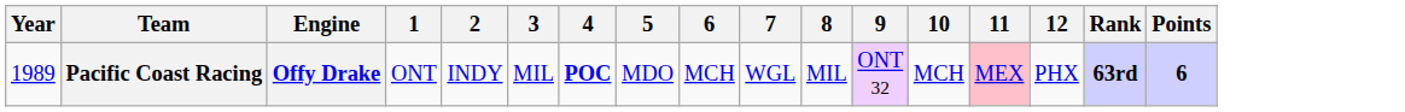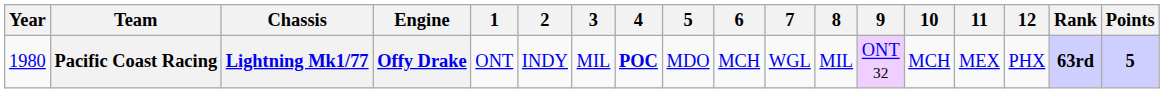 <table class="wikitable" style="text-align:center; font-size:90%">
 <tr>
 <th>Year</th>
 <th>Team</th>
+<th>Chassis</th>
 <th>Engine</th>
 <th>1</th>
 <th>2</th>
 <th>3</th>
 <th>4</th>
 <th>5</th>
 <th>6</th>
 <th>7</th>
 <th>8</th>
 <th>9</th>
 <th>10</th>
 <th>11</th>
 <th>12</th>
 <th>Rank</th>
 <th>Points</th>
 </tr>
 <tr>
-<td><a href='#'>1989</a></td>
+<td><a href='#'>1980</a></td>
 <th>Pacific Coast Racing</th>
+<th><a href='#'>Lightning Mk1/77</a></th>
 <th><a href='#'>Offy Drake</a></th>
 <td><a href='#'>ONT</a></td>
 <td><a href='#'>INDY</a></td>
 <td><a href='#'>MIL</a></td>
 <td><strong><a href='#'>POC</a></strong></td>
 <td><a href='#'>MDO</a></td>
 <td><a href='#'>MCH</a></td>
 <td><a href='#'>WGL</a></td>
 <td><a href='#'>MIL</a></td>
 <td style="background:#EFCFFF;"><a href='#'>ONT</a><br><small>32</small></td>
 <td><a href='#'>MCH</a></td>
-<td style="background: pink;"><a href='#'>MEX</a></td>
+<td><a href='#'>MEX</a></td>
 <td><a href='#'>PHX</a></td>
 <td style="background:#CFCFFF;"><strong>63rd</strong></td>
-<td style="background:#CFCFFF;"><strong>6</strong></td>
+<td style="background:#CFCFFF;"><strong>5</strong></td>
 </tr>
 </table>
